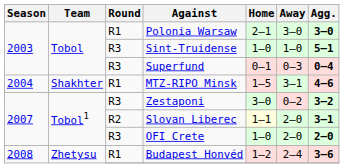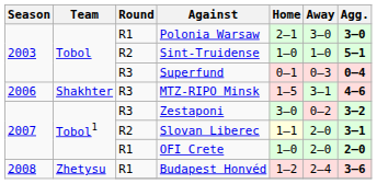 <table class="wikitable plainrowheaders">
 <tr>
 <th>Season</th>
 <th>Team</th>
 <th>Round</th>
 <th>Against</th>
 <th>Home</th>
 <th>Away</th>
 <th>Agg.</th>
 </tr>
 <tr>
 <td rowspan="3"><a href='#'>2003</a></td>
 <td rowspan="3"><a href='#'>Tobol</a></td>
 <td>R1</td>
 <td> <a href='#'>Polonia Warsaw</a></td>
 <td bgcolor="#ddffdd" align="center">2–1</td>
 <td bgcolor="#ddffdd" align="center">3–0</td>
 <td bgcolor="#ddffdd" align="center"><strong>3–0</strong></td>
 </tr>
 <tr>
-<td>R3</td>
+<td>R2</td>
 <td> <a href='#'>Sint-Truidense</a></td>
 <td bgcolor="#ddffdd" align="center">1–0</td>
 <td bgcolor="#ddffdd" align="center">1–0</td>
 <td bgcolor="#ddffdd" align="center"><strong>5–1</strong></td>
 </tr>
 <tr>
 <td>R3</td>
 <td> <a href='#'>Superfund</a></td>
 <td bgcolor="#ffdddd" align="center">0–1</td>
 <td bgcolor="#ffdddd" align="center">0–3</td>
 <td bgcolor="#ffdddd" align="center"><strong>0–4</strong></td>
 </tr>
 <tr>
-<td><a href='#'>2004</a></td>
+<td><a href='#'>2006</a></td>
 <td><a href='#'>Shakhter</a></td>
-<td>R1</td>
+<td>R3</td>
 <td> <a href='#'>MTZ-RIPO Minsk</a></td>
 <td bgcolor="#ffdddd" align="center">1–5</td>
 <td bgcolor="#ddffdd" align="center">3–1</td>
 <td bgcolor="#ffdddd" align="center"><strong>4–6</strong></td>
 </tr>
 <tr>
 <td rowspan="3"><a href='#'>2007</a></td>
 <td rowspan="3"><a href='#'>Tobol</a><sup>1</sup></td>
 <td>R3</td>
 <td> <a href='#'>Zestaponi</a></td>
 <td bgcolor="#ddffdd" align="center">3–0</td>
 <td bgcolor="#ffdddd" align="center">0–2</td>
 <td bgcolor="#ddffdd" align="center"><strong>3–2</strong></td>
 </tr>
 <tr>
 <td>R2</td>
 <td> <a href='#'>Slovan Liberec</a></td>
 <td bgcolor="#ffffdd" align="center">1–1</td>
 <td bgcolor="#ddffdd" align="center">2–0</td>
 <td bgcolor="#ddffdd" align="center"><strong>3–1</strong></td>
 </tr>
 <tr>
-<td>R3</td>
+<td>R1</td>
 <td> <a href='#'>OFI Crete</a></td>
 <td bgcolor="#ddffdd" align="center">1–0</td>
 <td bgcolor="#ddffdd" align="center">2–0</td>
 <td bgcolor="#ddffdd" align="center"><strong>2–0</strong></td>
 </tr>
 <tr>
 <td rowspan="3"><a href='#'>2008</a></td>
 <td rowspan="3"><a href='#'>Zhetysu</a></td>
 <td>R1</td>
 <td> <a href='#'>Budapest Honvéd</a></td>
 <td bgcolor="#ffdddd" align="center">1–2</td>
 <td bgcolor="#ffdddd" align="center">2–4</td>
 <td bgcolor="#ffdddd" align="center"><strong>3–6</strong></td>
 </tr>
 <tr>
 </tr>
 </table>
